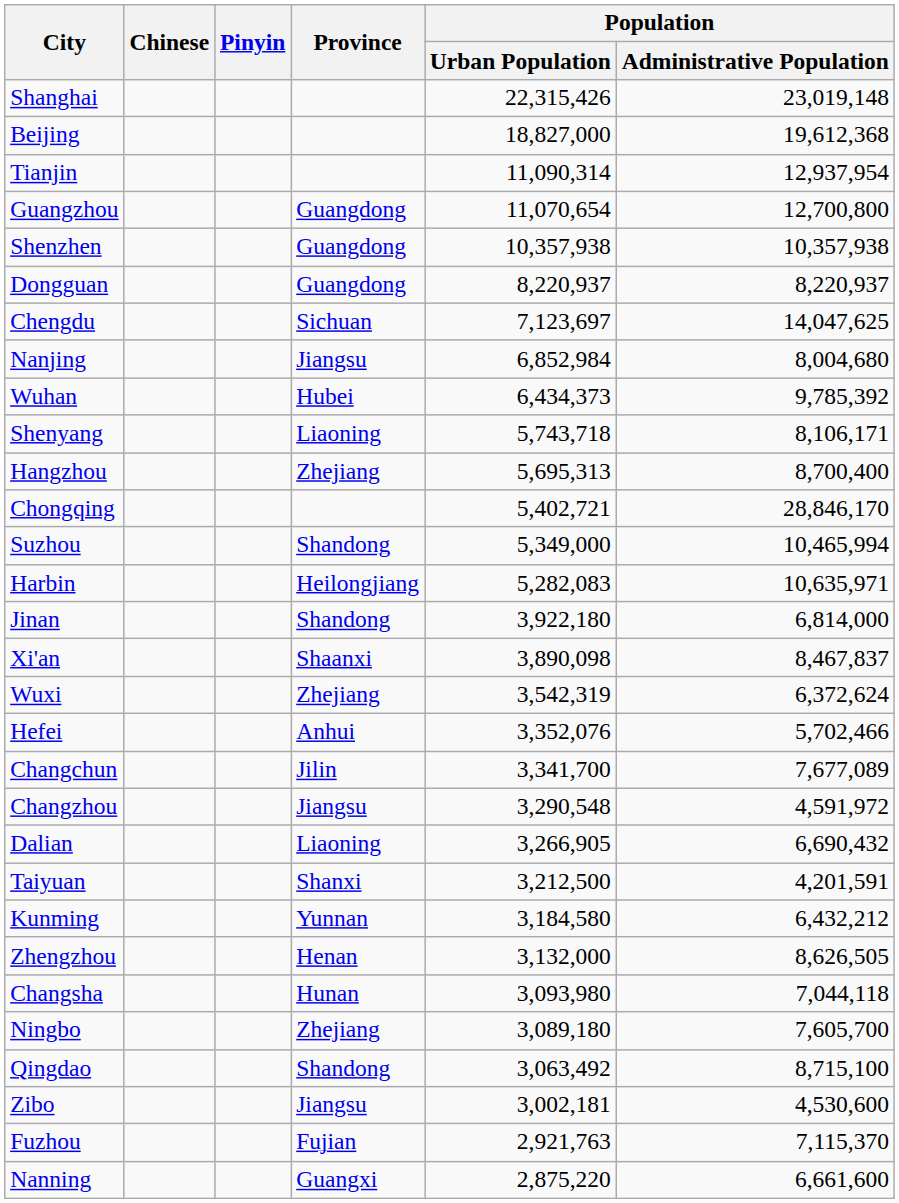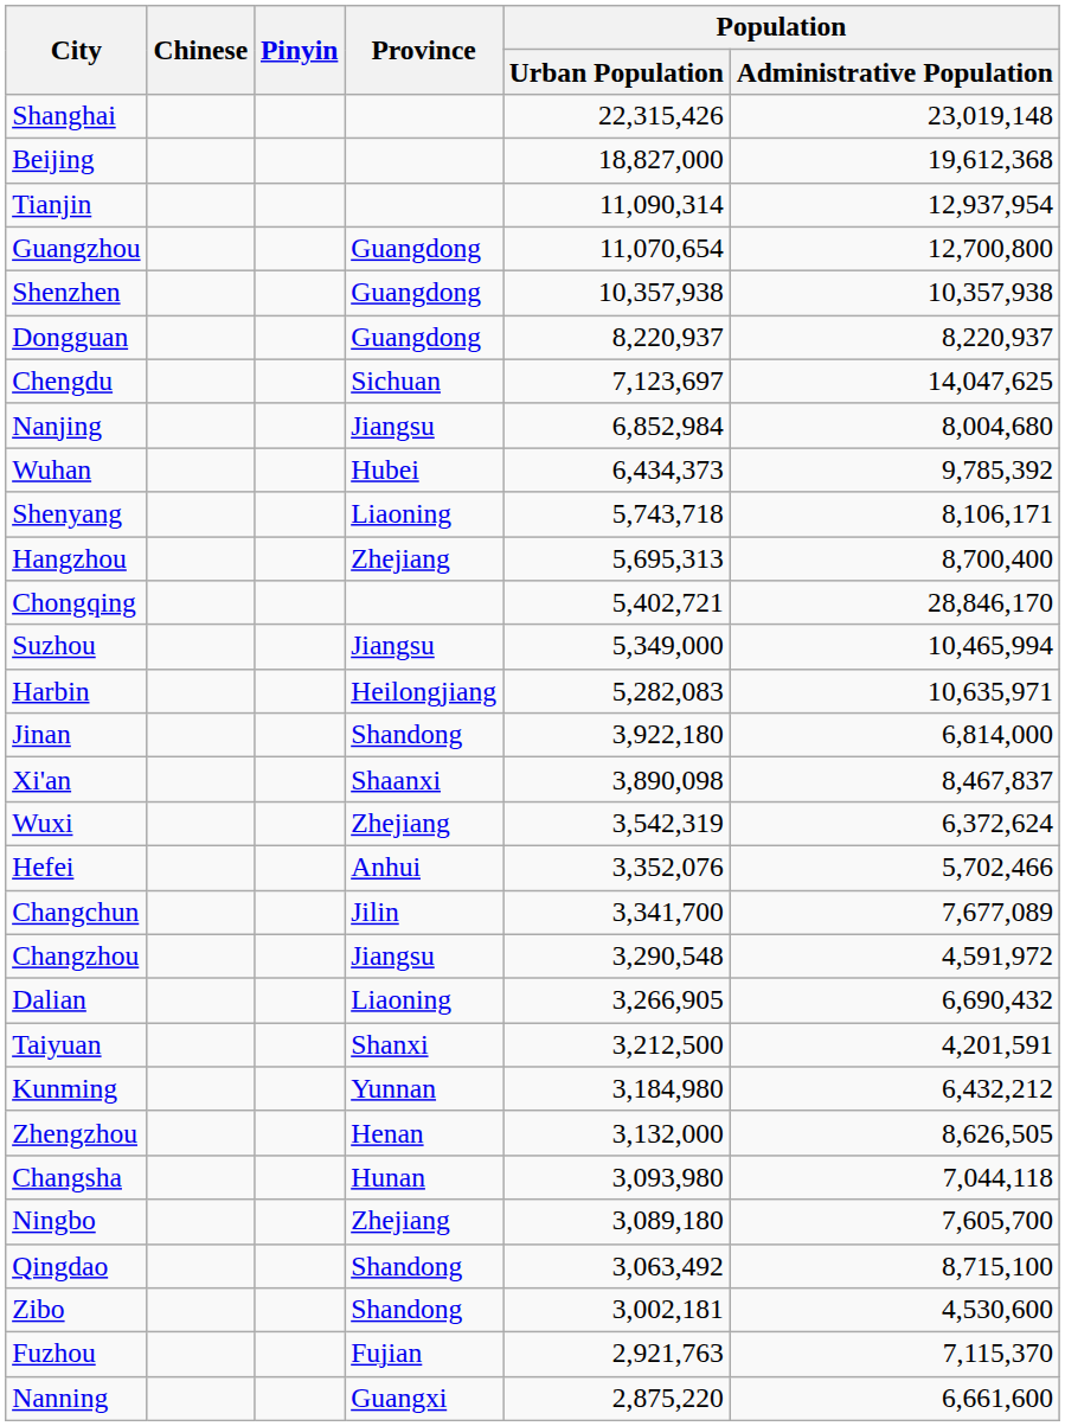 <table class="wikitable sortable" style="text-align:right;">
 <tr>
 <th rowspan=2>City</th>
 <th rowspan=2>Chinese</th>
 <th rowspan=2><a href='#'>Pinyin</a></th>
 <th rowspan=2>Province</th>
 <th colspan=2>Population </th>
 </tr>
 <tr>
 <th>Urban Population </th>
 <th>Administrative Population </th>
 </tr>
 <tr>
 <td align="left"><a href='#'>Shanghai</a></td>
 <td align="left"><span></span></td>
 <td align="left"></td>
 <td align="left"></td>
 <td>22,315,426</td>
 <td>23,019,148</td>
 </tr>
 <tr>
 <td align="left"><a href='#'>Beijing</a></td>
 <td align="left"><span></span></td>
 <td align="left"></td>
 <td align="left"></td>
 <td>18,827,000</td>
 <td>19,612,368</td>
 </tr>
 <tr>
 <td align="left"><a href='#'>Tianjin</a></td>
 <td align="left"><span></span></td>
 <td align="left"></td>
 <td align="left"></td>
 <td>11,090,314</td>
 <td>12,937,954</td>
 </tr>
 <tr>
 <td align="left"><a href='#'>Guangzhou</a></td>
 <td align="left"><span></span></td>
 <td align="left"></td>
 <td align="left"><a href='#'>Guangdong</a></td>
 <td>11,070,654</td>
 <td>12,700,800</td>
 </tr>
 <tr>
 <td align="left"><a href='#'>Shenzhen</a></td>
 <td align="left"><span></span></td>
 <td align="left"></td>
 <td align="left"><a href='#'>Guangdong</a></td>
 <td>10,357,938</td>
 <td>10,357,938</td>
 </tr>
 <tr>
 <td align="left"><a href='#'>Dongguan</a></td>
 <td align="left"><span></span></td>
 <td align="left"></td>
 <td align="left"><a href='#'>Guangdong</a></td>
 <td>8,220,937</td>
 <td>8,220,937</td>
 </tr>
 <tr>
 <td align="left"><a href='#'>Chengdu</a></td>
 <td align="left"><span></span></td>
 <td align="left"></td>
 <td align="left"><a href='#'>Sichuan</a></td>
 <td>7,123,697</td>
 <td>14,047,625</td>
 </tr>
 <tr>
 <td align="left"><a href='#'>Nanjing</a></td>
 <td align="left"><span></span></td>
 <td align="left"></td>
 <td align="left"><a href='#'>Jiangsu</a></td>
 <td>6,852,984</td>
 <td>8,004,680</td>
 </tr>
 <tr>
 <td align="left"><a href='#'>Wuhan</a></td>
 <td align="left"><span></span></td>
 <td align="left"></td>
 <td align="left"><a href='#'>Hubei</a></td>
 <td>6,434,373</td>
 <td>9,785,392</td>
 </tr>
 <tr>
 <td align="left"><a href='#'>Shenyang</a></td>
 <td align="left"><span></span></td>
 <td align="left"></td>
 <td align="left"><a href='#'>Liaoning</a></td>
 <td>5,743,718</td>
 <td>8,106,171</td>
 </tr>
 <tr>
 <td align="left"><a href='#'>Hangzhou</a></td>
 <td align="left"><span></span></td>
 <td align="left"></td>
 <td align="left"><a href='#'>Zhejiang</a></td>
 <td>5,695,313</td>
 <td>8,700,400</td>
 </tr>
 <tr>
 <td align="left"><a href='#'>Chongqing</a></td>
 <td align="left"><span></span></td>
 <td align="left"></td>
 <td align="left"></td>
 <td>5,402,721</td>
 <td>28,846,170</td>
 </tr>
 <tr>
 <td align="left"><a href='#'>Suzhou</a></td>
 <td align="left"><span></span></td>
 <td align="left"></td>
-<td align="left"><a href='#'>Shandong</a></td>
+<td align="left"><a href='#'>Jiangsu</a></td>
 <td>5,349,000</td>
 <td>10,465,994</td>
 </tr>
 <tr>
 <td align="left"><a href='#'>Harbin</a></td>
 <td align="left"><span></span></td>
 <td align="left"></td>
 <td align="left"><a href='#'>Heilongjiang</a></td>
 <td>5,282,083</td>
 <td>10,635,971</td>
 </tr>
 <tr>
 <td align="left"><a href='#'>Jinan</a></td>
 <td align="left"><span></span></td>
 <td align="left"></td>
 <td align="left"><a href='#'>Shandong</a></td>
 <td>3,922,180</td>
 <td>6,814,000</td>
 </tr>
 <tr>
 <td align="left"><a href='#'>Xi'an</a></td>
 <td align="left"><span></span></td>
 <td align="left"></td>
 <td align="left"><a href='#'>Shaanxi</a></td>
 <td>3,890,098</td>
 <td>8,467,837</td>
 </tr>
 <tr>
 <td align="left"><a href='#'>Wuxi</a></td>
 <td align="left"><span></span></td>
 <td align="left"></td>
 <td align="left"><a href='#'>Zhejiang</a></td>
 <td>3,542,319</td>
 <td>6,372,624</td>
 </tr>
 <tr>
 <td align="left"><a href='#'>Hefei</a></td>
 <td align="left"><span></span></td>
 <td align="left"></td>
 <td align="left"><a href='#'>Anhui</a></td>
 <td>3,352,076</td>
 <td>5,702,466</td>
 </tr>
 <tr>
 <td align="left"><a href='#'>Changchun</a></td>
 <td align="left"><span></span></td>
 <td align="left"></td>
 <td align="left"><a href='#'>Jilin</a></td>
 <td>3,341,700</td>
 <td>7,677,089</td>
 </tr>
 <tr>
 <td align="left"><a href='#'>Changzhou</a></td>
 <td align="left"><span></span></td>
 <td align="left"></td>
 <td align="left"><a href='#'>Jiangsu</a></td>
 <td>3,290,548</td>
 <td>4,591,972</td>
 </tr>
 <tr>
 <td align="left"><a href='#'>Dalian</a></td>
 <td align="left"><span></span></td>
 <td align="left"></td>
 <td align="left"><a href='#'>Liaoning</a></td>
 <td>3,266,905</td>
 <td>6,690,432</td>
 </tr>
 <tr>
 <td align="left"><a href='#'>Taiyuan</a></td>
 <td align="left"><span></span></td>
 <td align="left"></td>
 <td align="left"><a href='#'>Shanxi</a></td>
 <td>3,212,500</td>
 <td>4,201,591</td>
 </tr>
 <tr>
 <td align="left"><a href='#'>Kunming</a></td>
 <td align="left"><span></span></td>
 <td align="left"></td>
 <td align="left"><a href='#'>Yunnan</a></td>
-<td>3,184,580</td>
+<td>3,184,980</td>
 <td>6,432,212</td>
 </tr>
 <tr>
 <td align="left"><a href='#'>Zhengzhou</a></td>
 <td align="left"><span></span></td>
 <td align="left"></td>
 <td align="left"><a href='#'>Henan</a></td>
 <td>3,132,000</td>
 <td>8,626,505</td>
 </tr>
 <tr>
 <td align="left"><a href='#'>Changsha</a></td>
 <td align="left"><span></span></td>
 <td align="left"></td>
 <td align="left"><a href='#'>Hunan</a></td>
 <td>3,093,980</td>
 <td>7,044,118</td>
 </tr>
 <tr>
 <td align="left"><a href='#'>Ningbo</a></td>
 <td align="left"><span></span></td>
 <td align="left"></td>
 <td align="left"><a href='#'>Zhejiang</a></td>
 <td>3,089,180</td>
 <td>7,605,700</td>
 </tr>
 <tr>
 <td align="left"><a href='#'>Qingdao</a></td>
 <td align="left"><span></span></td>
 <td align="left"></td>
 <td align="left"><a href='#'>Shandong</a></td>
 <td>3,063,492</td>
 <td>8,715,100</td>
 </tr>
 <tr>
 <td align="left"><a href='#'>Zibo</a></td>
 <td align="left"><span></span></td>
 <td align="left"></td>
-<td align="left"><a href='#'>Jiangsu</a></td>
+<td align="left"><a href='#'>Shandong</a></td>
 <td>3,002,181</td>
 <td>4,530,600</td>
 </tr>
 <tr>
 <td align="left"><a href='#'>Fuzhou</a></td>
 <td align="left"><span></span></td>
 <td align="left"></td>
 <td align="left"><a href='#'>Fujian</a></td>
 <td>2,921,763</td>
 <td>7,115,370</td>
 </tr>
 <tr>
 <td align="left"><a href='#'>Nanning</a></td>
 <td align="left"><span></span></td>
 <td align="left"></td>
 <td align="left"><a href='#'>Guangxi</a></td>
 <td>2,875,220</td>
 <td>6,661,600</td>
 </tr>
 </table>
